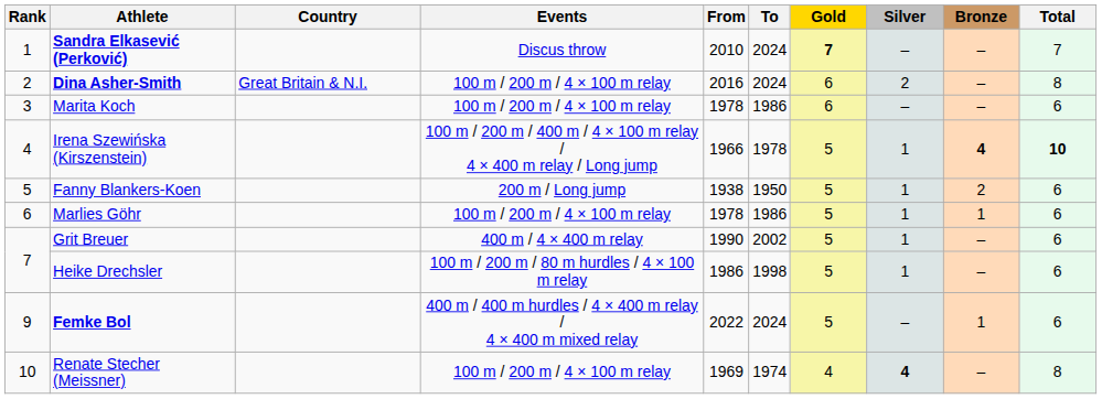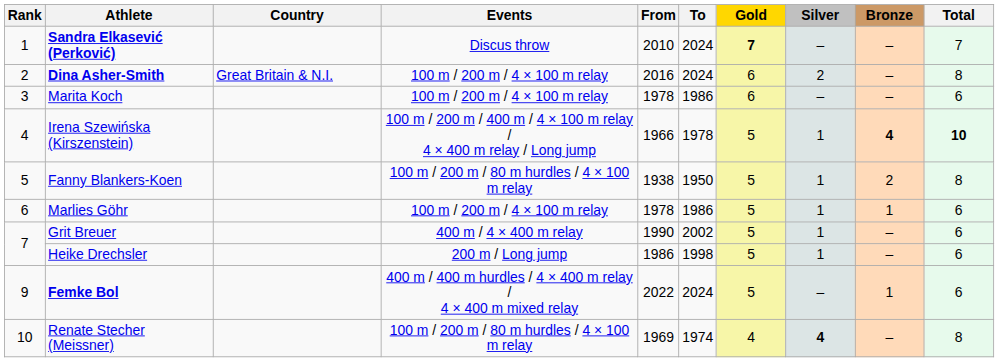 <table class="wikitable plainrowheaders" width=90% style="text-align:center">
 <tr style="background-color:#EDEDED;">
 <th class="hintergrundfarbe5" style="width:1em">Rank</th>
 <th class="hintergrundfarbe5" style="width:17%">Athlete</th>
 <th class="hintergrundfarbe5" style="width:17%">Country</th>
 <th class="hintergrundfarbe5">Events</th>
 <th class="hintergrundfarbe5">From</th>
 <th class="hintergrundfarbe5">To</th>
 <th style="background:    gold; width:7%">Gold</th>
 <th style="background:  silver; width:7%">Silver</th>
 <th style="background: #CC9966; width:7%">Bronze</th>
 <th class="hintergrundfarbe5" style="width:7%">Total</th>
 </tr>
 <tr>
 <td>1</td>
 <td align="left"><strong><a href='#'>Sandra Elkasević (Perković)</a></strong></td>
 <td align="left"></td>
 <td><a href='#'>Discus throw</a></td>
 <td>2010</td>
 <td>2024</td>
 <td bgcolor="#F7F6A8"><strong>7</strong></td>
 <td bgcolor="#DCE5E5">–</td>
 <td bgcolor="#FFDAB9">–</td>
 <td bgcolor="#E7FAEC">7</td>
 </tr>
 <tr align="center">
 <td>2</td>
 <td align="left"><strong><a href='#'>Dina Asher-Smith</a></strong></td>
 <td align="left"> <a href='#'>Great Britain & N.I.</a></td>
 <td><a href='#'>100 m</a> / <a href='#'>200 m</a> / <a href='#'>4 × 100 m relay</a></td>
 <td>2016</td>
 <td>2024</td>
 <td bgcolor="#F7F6A8">6</td>
 <td bgcolor="#DCE5E5">2</td>
 <td bgcolor="#FFDAB9">–</td>
 <td bgcolor="#E7FAEC">8</td>
 </tr>
 <tr align="center">
 <td>3</td>
 <td align="left"><a href='#'>Marita Koch</a></td>
 <td align="left"></td>
 <td><a href='#'>100 m</a> / <a href='#'>200 m</a> / <a href='#'>4 × 100 m relay</a></td>
 <td>1978</td>
 <td>1986</td>
 <td bgcolor="#F7F6A8">6</td>
 <td bgcolor="#DCE5E5">–</td>
 <td bgcolor="#FFDAB9">–</td>
 <td bgcolor="#E7FAEC">6</td>
 </tr>
 <tr align="center">
 <td>4</td>
 <td align="left"><a href='#'>Irena Szewińska (Kirszenstein)</a></td>
 <td align="left"></td>
 <td><a href='#'>100 m</a> / <a href='#'>200 m</a> / <a href='#'>400 m</a> / <a href='#'>4 × 100 m relay</a> /<br> <a href='#'>4 × 400 m relay</a> / <a href='#'>Long jump</a></td>
 <td>1966</td>
 <td>1978</td>
 <td bgcolor="#F7F6A8">5</td>
 <td bgcolor="#DCE5E5">1</td>
 <td bgcolor="#FFDAB9"><strong>4</strong></td>
 <td bgcolor="#E7FAEC"><strong>10</strong></td>
 </tr>
 <tr align="center">
 <td>5</td>
 <td align="left"><a href='#'>Fanny Blankers-Koen</a></td>
 <td align="left"></td>
-<td><a href='#'>200 m</a> / <a href='#'>Long jump</a></td>
+<td><a href='#'>100 m</a> / <a href='#'>200 m</a> / <a href='#'>80 m hurdles</a> / <a href='#'>4 × 100 m relay</a></td>
 <td>1938</td>
 <td>1950</td>
 <td bgcolor="#F7F6A8">5</td>
 <td bgcolor="#DCE5E5">1</td>
 <td bgcolor="#FFDAB9">2</td>
-<td bgcolor="#E7FAEC">6</td>
+<td bgcolor="#E7FAEC">8</td>
 </tr>
 <tr align="center">
 <td>6</td>
 <td align="left"><a href='#'>Marlies Göhr</a></td>
 <td align="left"></td>
 <td><a href='#'>100 m</a> / <a href='#'>200 m</a> / <a href='#'>4 × 100 m relay</a></td>
 <td>1978</td>
 <td>1986</td>
 <td bgcolor="#F7F6A8">5</td>
 <td bgcolor="#DCE5E5">1</td>
 <td bgcolor="#FFDAB9">1</td>
 <td bgcolor="#E7FAEC">6</td>
 </tr>
 <tr align="center">
 <td rowspan="2">7</td>
 <td align="left"><a href='#'>Grit Breuer</a></td>
 <td align="left"><br></td>
 <td><a href='#'>400 m</a> / <a href='#'>4 × 400 m relay</a></td>
 <td>1990</td>
 <td>2002</td>
 <td bgcolor="#F7F6A8">5</td>
 <td bgcolor="#DCE5E5">1</td>
 <td bgcolor="#FFDAB9">–</td>
 <td bgcolor="#E7FAEC">6</td>
 </tr>
 <tr align="center">
 <td align="left"><a href='#'>Heike Drechsler</a></td>
 <td align="left"><br></td>
-<td><a href='#'>100 m</a> / <a href='#'>200 m</a> / <a href='#'>80 m hurdles</a> / <a href='#'>4 × 100 m relay</a></td>
+<td><a href='#'>200 m</a> / <a href='#'>Long jump</a></td>
 <td>1986</td>
 <td>1998</td>
 <td bgcolor="#F7F6A8">5</td>
 <td bgcolor="#DCE5E5">1</td>
 <td bgcolor="#FFDAB9">–</td>
 <td bgcolor="#E7FAEC">6</td>
 </tr>
 <tr align="center">
 <td>9</td>
 <td align="left"><strong><a href='#'>Femke Bol</a></strong></td>
 <td align="left"></td>
 <td><a href='#'>400 m</a> / <a href='#'>400 m hurdles</a> / <a href='#'>4 × 400 m relay</a> /<br> <a href='#'>4 × 400 m mixed relay</a></td>
 <td>2022</td>
 <td>2024</td>
 <td bgcolor="#F7F6A8">5</td>
 <td bgcolor="#DCE5E5">–</td>
 <td bgcolor="#FFDAB9">1</td>
 <td bgcolor="#E7FAEC">6</td>
 </tr>
 <tr align="center">
 <td>10</td>
 <td align="left"><a href='#'>Renate Stecher (Meissner)</a></td>
 <td align="left"></td>
-<td><a href='#'>100 m</a> / <a href='#'>200 m</a> / <a href='#'>4 × 100 m relay</a></td>
+<td><a href='#'>100 m</a> / <a href='#'>200 m</a> / <a href='#'>80 m hurdles</a> / <a href='#'>4 × 100 m relay</a></td>
 <td>1969</td>
 <td>1974</td>
 <td bgcolor="#F7F6A8">4</td>
 <td bgcolor="#DCE5E5"><strong>4</strong></td>
 <td bgcolor="#FFDAB9">–</td>
 <td bgcolor="#E7FAEC">8</td>
 </tr>
 </table>
